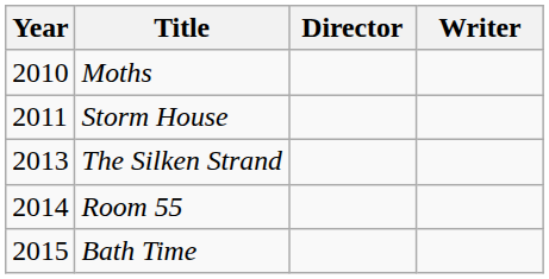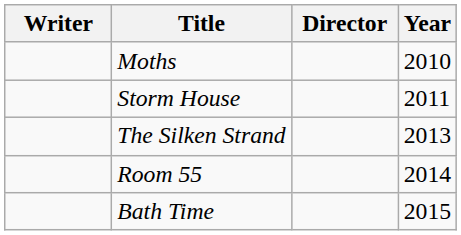 <table class="wikitable">
 <tr>
-<th>Year</th>
+<th width="65">Writer</th>
 <th>Title</th>
 <th width="65">Director</th>
-<th width="65">Writer</th>
+<th>Year</th>
 </tr>
 <tr>
-<td>2010</td>
+<td></td>
 <td><em>Moths</em></td>
 <td></td>
-<td></td>
+<td>2010</td>
 </tr>
 <tr>
-<td>2011</td>
+<td></td>
 <td><em>Storm House</em></td>
 <td></td>
-<td></td>
+<td>2011</td>
 </tr>
 <tr>
-<td>2013</td>
+<td></td>
 <td><em>The Silken Strand</em></td>
 <td></td>
-<td></td>
+<td>2013</td>
 </tr>
 <tr>
-<td>2014</td>
+<td></td>
 <td><em>Room 55</em></td>
 <td></td>
-<td></td>
+<td>2014</td>
 </tr>
 <tr>
-<td>2015</td>
+<td></td>
 <td><em>Bath Time</em></td>
 <td></td>
-<td></td>
+<td>2015</td>
 </tr>
 </table>
